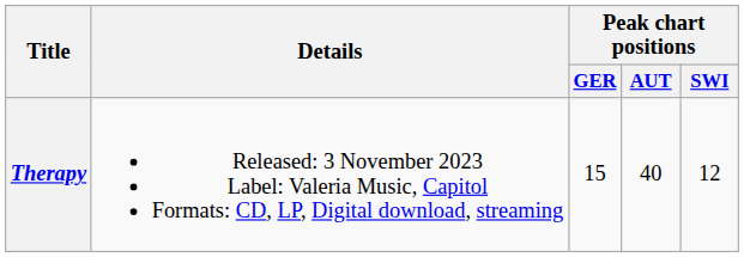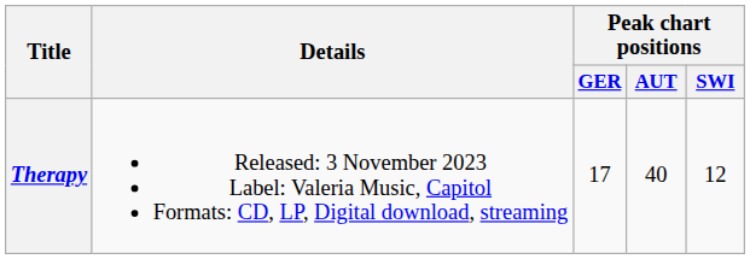 <table class="wikitable plainrowheaders" style="text-align:center;">
 <tr>
 <th scope="col" rowspan="2">Title</th>
 <th scope="col" rowspan="2">Details</th>
 <th scope="col" colspan="3">Peak chart positions</th>
 </tr>
 <tr>
 <th scope="col" style="width:2.2em;font-size:90%;"><a href='#'>GER</a><br></th>
 <th scope="col" style="width:2.5em;font-size:90%;"><a href='#'>AUT</a><br></th>
 <th scope="col" style="width:2.5em;font-size:90%;"><a href='#'>SWI</a><br></th>
 </tr>
 <tr>
 <th scope="row"><em><a href='#'>Therapy</a></em></th>
 <td><br><ul><li>Released: 3 November 2023</li><li>Label: Valeria Music, <a href='#'>Capitol</a></li><li>Formats: <a href='#'>CD</a>, <a href='#'>LP</a>, <a href='#'>Digital download</a>, <a href='#'>streaming</a></li></ul></td>
-<td>15</td>
+<td>17</td>
 <td>40</td>
 <td>12</td>
 </tr>
 </table>
